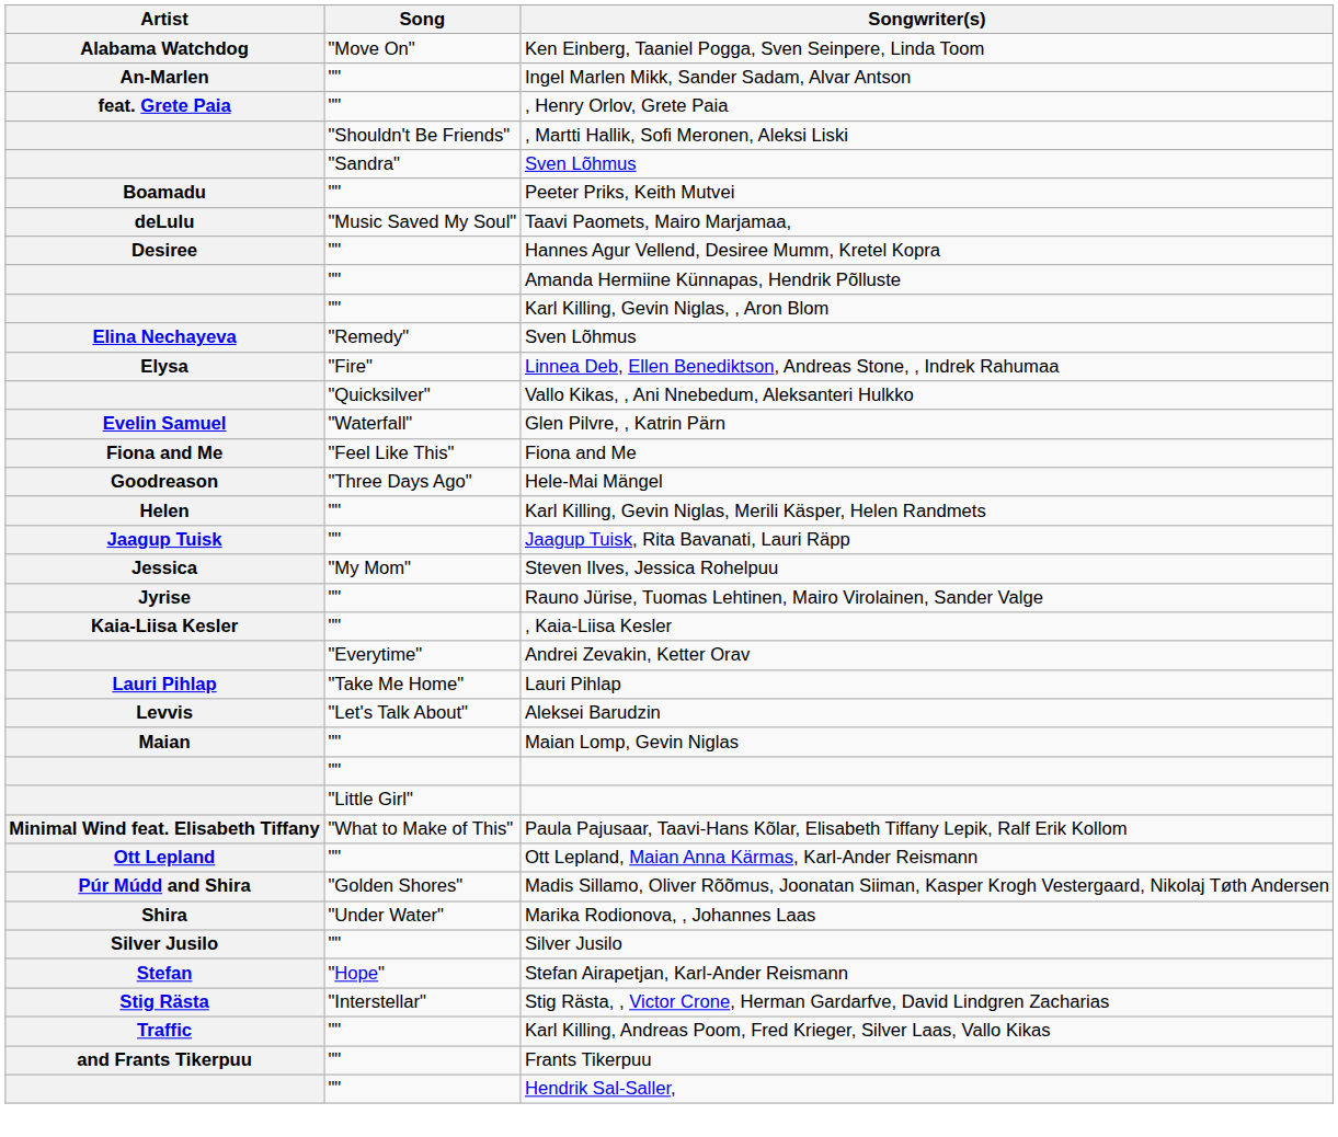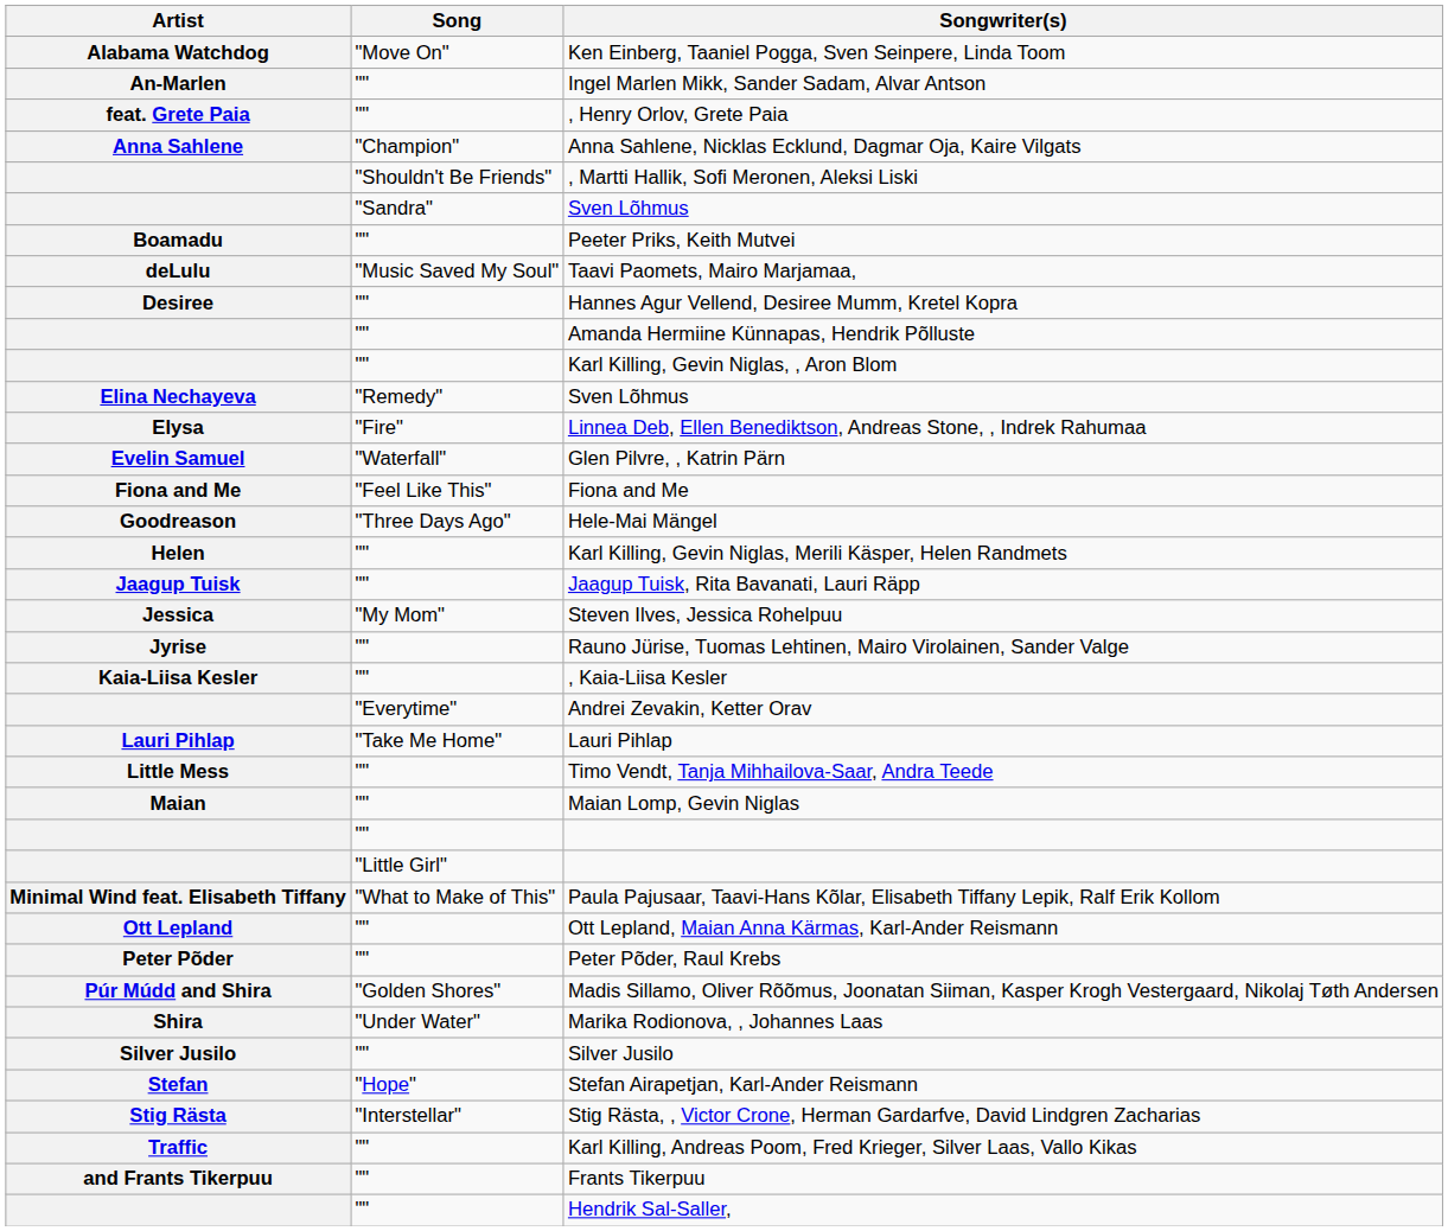 <table class="sortable wikitable plainrowheaders" style="margin: 1em auto 1em auto">
 <tr>
 <th scope="col">Artist</th>
 <th scope="col">Song</th>
 <th scope="col" class="unsortable">Songwriter(s)</th>
 </tr>
 <tr>
 <th scope="row">Alabama Watchdog</th>
 <td>"Move On"</td>
 <td>Ken Einberg, Taaniel Pogga, Sven Seinpere, Linda Toom</td>
 </tr>
 <tr>
 <th scope="row">An-Marlen</th>
 <td>""</td>
 <td>Ingel Marlen Mikk, Sander Sadam, Alvar Antson</td>
 </tr>
 <tr>
 <th scope="row"> feat. <a href='#'>Grete Paia</a></th>
 <td>""</td>
 <td>, Henry Orlov, Grete Paia</td>
+</tr>
+<tr>
+<th scope="row"><a href='#'>Anna Sahlene</a></th>
+<td>"Champion"</td>
+<td>Anna Sahlene, Nicklas Ecklund, Dagmar Oja, Kaire Vilgats</td>
 </tr>
 <tr>
 <th scope="row"></th>
 <td>"Shouldn't Be Friends"</td>
 <td>, Martti Hallik, Sofi Meronen, Aleksi Liski</td>
 </tr>
 <tr>
 <th scope="row"></th>
 <td>"Sandra"</td>
 <td><a href='#'>Sven Lõhmus</a></td>
 </tr>
 <tr>
 <th scope="row">Boamadu</th>
 <td>""</td>
 <td>Peeter Priks, Keith Mutvei</td>
 </tr>
 <tr>
 <th scope="row">deLulu</th>
 <td>"Music Saved My Soul"</td>
 <td>Taavi Paomets, Mairo Marjamaa, </td>
 </tr>
 <tr>
 <th scope="row">Desiree</th>
 <td>""</td>
 <td>Hannes Agur Vellend, Desiree Mumm, Kretel Kopra</td>
 </tr>
 <tr>
 <th scope="row"></th>
 <td>""</td>
 <td>Amanda Hermiine Künnapas, Hendrik Põlluste</td>
 </tr>
 <tr>
 <th scope="row"></th>
 <td>""</td>
 <td>Karl Killing, Gevin Niglas, , Aron Blom</td>
 </tr>
 <tr>
 <th scope="row"><a href='#'>Elina Nechayeva</a></th>
 <td>"Remedy"</td>
 <td>Sven Lõhmus</td>
 </tr>
 <tr>
 <th scope="row">Elysa</th>
 <td>"Fire"</td>
 <td><a href='#'>Linnea Deb</a>, <a href='#'>Ellen Benediktson</a>, Andreas Stone, , Indrek Rahumaa</td>
-</tr>
-<tr>
-<th scope="row"></th>
-<td>"Quicksilver"</td>
-<td>Vallo Kikas, , Ani Nnebedum, Aleksanteri Hulkko</td>
 </tr>
 <tr>
 <th scope="row"><a href='#'>Evelin Samuel</a></th>
 <td>"Waterfall"</td>
 <td>Glen Pilvre, , Katrin Pärn</td>
 </tr>
 <tr>
 <th scope="row">Fiona and Me</th>
 <td>"Feel Like This"</td>
 <td>Fiona and Me</td>
 </tr>
 <tr>
 <th scope="row">Goodreason</th>
 <td>"Three Days Ago"</td>
 <td>Hele-Mai Mängel</td>
 </tr>
 <tr>
 <th scope="row">Helen</th>
 <td>""</td>
 <td>Karl Killing, Gevin Niglas, Merili Käsper, Helen Randmets</td>
 </tr>
 <tr>
 <th scope="row"><a href='#'>Jaagup Tuisk</a></th>
 <td>""</td>
 <td><a href='#'>Jaagup Tuisk</a>, Rita Bavanati, Lauri Räpp</td>
 </tr>
 <tr>
 <th scope="row">Jessica</th>
 <td>"My Mom"</td>
 <td>Steven Ilves, Jessica Rohelpuu</td>
 </tr>
 <tr>
 <th scope="row">Jyrise</th>
 <td>""</td>
 <td>Rauno Jürise, Tuomas Lehtinen, Mairo Virolainen, Sander Valge</td>
 </tr>
 <tr>
 <th scope="row">Kaia-Liisa Kesler</th>
 <td>""</td>
 <td>, Kaia-Liisa Kesler</td>
 </tr>
 <tr>
 <th scope="row"></th>
 <td>"Everytime"</td>
 <td>Andrei Zevakin, Ketter Orav</td>
 </tr>
 <tr>
 <th scope="row"><a href='#'>Lauri Pihlap</a></th>
 <td>"Take Me Home"</td>
 <td>Lauri Pihlap</td>
 </tr>
 <tr>
-<th scope="row">Levvis</th>
-<td>"Let's Talk About"</td>
-<td>Aleksei Barudzin</td>
+<th scope="row">Little Mess</th>
+<td>""</td>
+<td>Timo Vendt, <a href='#'>Tanja Mihhailova-Saar</a>, <a href='#'>Andra Teede</a></td>
 </tr>
 <tr>
 <th scope="row">Maian</th>
 <td>""</td>
 <td>Maian Lomp, Gevin Niglas</td>
 </tr>
 <tr>
 <th scope="row"></th>
 <td>""</td>
 <td></td>
 </tr>
 <tr>
 <th scope="row"></th>
 <td>"Little Girl"</td>
 <td></td>
 </tr>
 <tr>
 <th scope="row">Minimal Wind feat. Elisabeth Tiffany</th>
 <td>"What to Make of This"</td>
 <td>Paula Pajusaar, Taavi-Hans Kõlar, Elisabeth Tiffany Lepik, Ralf Erik Kollom</td>
 </tr>
 <tr>
 <th scope="row"><a href='#'>Ott Lepland</a></th>
 <td>""</td>
 <td>Ott Lepland, <a href='#'>Maian Anna Kärmas</a>, Karl-Ander Reismann</td>
+</tr>
+<tr>
+<th scope="row">Peter Põder</th>
+<td>""</td>
+<td>Peter Põder, Raul Krebs</td>
 </tr>
 <tr>
 <th scope="row"><a href='#'>Púr Múdd</a> and Shira</th>
 <td>"Golden Shores"</td>
 <td>Madis Sillamo, Oliver Rõõmus, Joonatan Siiman, Kasper Krogh Vestergaard, Nikolaj Tøth Andersen</td>
 </tr>
 <tr>
 <th scope="row">Shira</th>
 <td>"Under Water"</td>
 <td>Marika Rodionova, , Johannes Laas</td>
 </tr>
 <tr>
 <th scope="row">Silver Jusilo</th>
 <td>""</td>
 <td>Silver Jusilo</td>
 </tr>
 <tr>
 <th scope="row"><a href='#'>Stefan</a></th>
 <td>"<a href='#'>Hope</a>"</td>
 <td>Stefan Airapetjan, Karl-Ander Reismann</td>
 </tr>
 <tr>
 <th scope="row"><a href='#'>Stig Rästa</a></th>
 <td>"Interstellar"</td>
 <td>Stig Rästa, , <a href='#'>Victor Crone</a>, Herman Gardarfve, David Lindgren Zacharias</td>
 </tr>
 <tr>
 <th scope="row"><a href='#'>Traffic</a></th>
 <td>""</td>
 <td>Karl Killing, Andreas Poom, Fred Krieger, Silver Laas, Vallo Kikas</td>
 </tr>
 <tr>
 <th scope="row"> and Frants Tikerpuu</th>
 <td>""</td>
 <td>Frants Tikerpuu</td>
 </tr>
 <tr>
 <th scope="row"></th>
 <td>""</td>
 <td><a href='#'>Hendrik Sal-Saller</a>, </td>
 </tr>
 </table>
